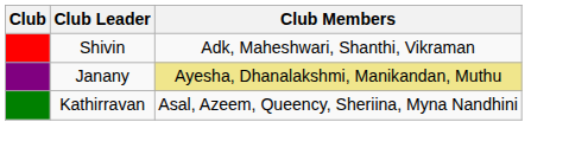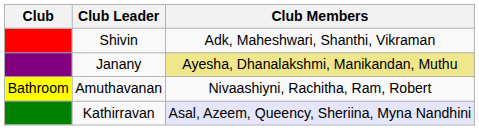 <table class="wikitable" style="text-align:center; line-height:20px; width:auto;">
 <tr>
 <th scope="col">Club</th>
 <th scope="col">Club Leader</th>
 <th scope="col">Club Members</th>
 </tr>
 <tr>
 <td style="background:red"></td>
 <td>Shivin</td>
 <td>Adk, Maheshwari, Shanthi, Vikraman</td>
 </tr>
 <tr>
 <td style="background:purple"></td>
 <td>Janany</td>
 <td style="background: khaki;">Ayesha, Dhanalakshmi, Manikandan, Muthu</td>
 </tr>
 <tr>
+<td style="background:yellow">Bathroom</td>
+<td>Amuthavanan</td>
+<td>Nivaashiyni, Rachitha, Ram, Robert</td>
+</tr>
+<tr>
 <td style="background:green"></td>
 <td>Kathirravan</td>
-<td>Asal, Azeem, Queency, Sheriina, Myna Nandhini</td>
+<td style="background: lavender;">Asal, Azeem, Queency, Sheriina, Myna Nandhini</td>
 </tr>
 </table>
